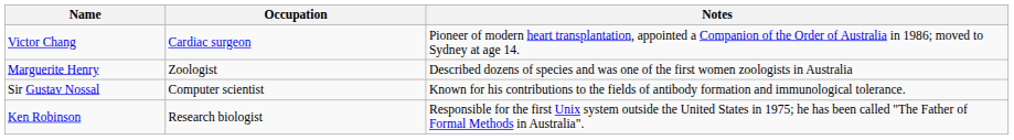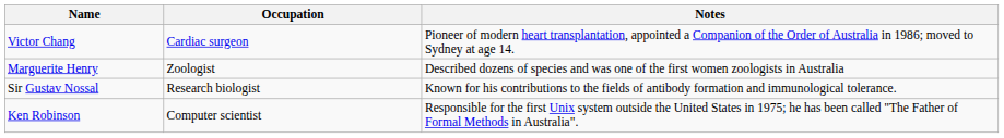 <table class="wikitable sortable plainrowheaders" style="width:100%">
 <tr>
 <th scope="col" style="width:16%;">Name</th>
 <th scope="col" style="width:26%;">Occupation</th>
 <th scope="col" style="width:58%;">Notes</th>
 </tr>
 <tr>
 <td scope="row"><a href='#'>Victor Chang</a></td>
 <td><a href='#'>Cardiac surgeon</a></td>
 <td>Pioneer of modern <a href='#'>heart transplantation</a>, appointed a <a href='#'>Companion of the Order of Australia</a> in 1986; moved to Sydney at age 14.</td>
 </tr>
 <tr>
 <td scope="row"><a href='#'>Marguerite Henry</a></td>
 <td>Zoologist</td>
 <td>Described dozens of species and was one of the first women zoologists in Australia</td>
 </tr>
 <tr>
 <td scope="row">Sir <a href='#'>Gustav Nossal</a></td>
-<td>Computer scientist</td>
+<td>Research biologist</td>
 <td>Known for his contributions to the fields of antibody formation and immunological tolerance.</td>
 </tr>
 <tr>
 <td scope="row"><a href='#'>Ken Robinson</a></td>
-<td>Research biologist</td>
+<td>Computer scientist</td>
 <td>Responsible for the first <a href='#'>Unix</a> system outside the United States in 1975; he has been called "The Father of <a href='#'>Formal Methods</a> in Australia".</td>
 </tr>
 </table>
